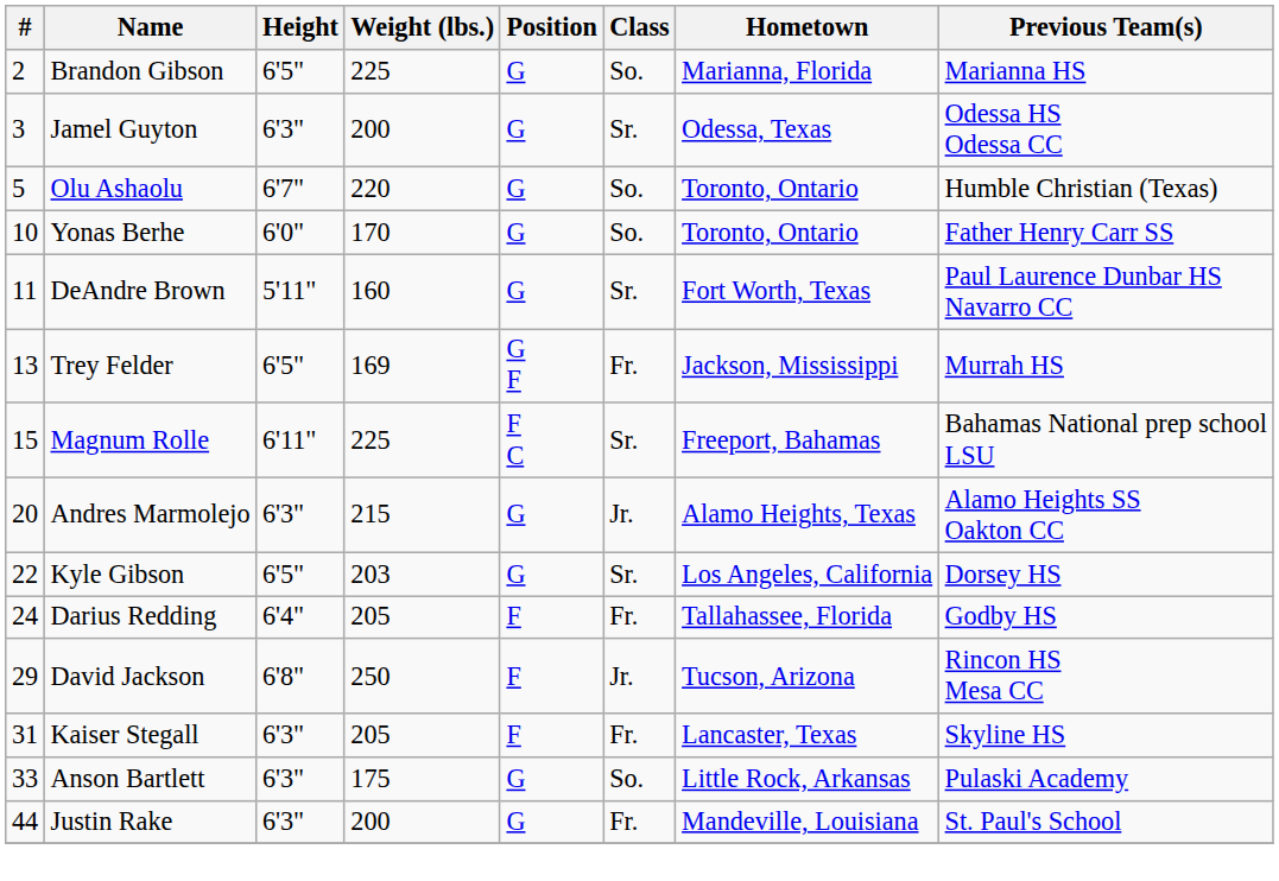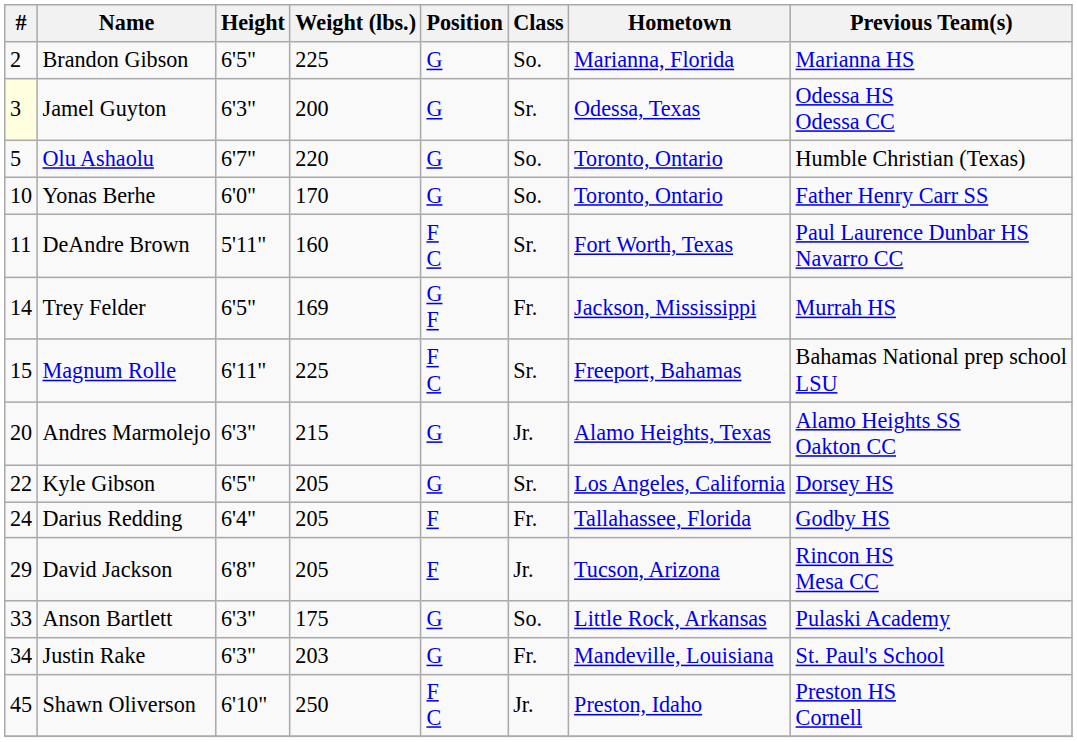 <table class="wikitable" style="font-size: 90%">
 <tr>
 <th>#</th>
 <th>Name</th>
 <th>Height</th>
 <th>Weight (lbs.)</th>
 <th>Position</th>
 <th>Class</th>
 <th>Hometown</th>
 <th>Previous Team(s)</th>
 </tr>
 <tr>
 <td>2</td>
 <td>Brandon Gibson</td>
 <td>6'5"</td>
 <td>225</td>
 <td><a href='#'>G</a></td>
 <td>So.</td>
 <td><a href='#'>Marianna, Florida</a></td>
 <td><a href='#'>Marianna HS</a></td>
 </tr>
 <tr>
-<td>3</td>
+<td style="background: lightyellow;">3</td>
 <td>Jamel Guyton</td>
 <td>6'3"</td>
 <td>200</td>
 <td><a href='#'>G</a></td>
 <td>Sr.</td>
 <td><a href='#'>Odessa, Texas</a></td>
 <td><a href='#'>Odessa HS</a><br><a href='#'>Odessa CC</a></td>
 </tr>
 <tr>
 <td>5</td>
 <td><a href='#'>Olu Ashaolu</a></td>
 <td>6'7"</td>
 <td>220</td>
 <td><a href='#'>G</a></td>
 <td>So.</td>
 <td><a href='#'>Toronto, Ontario</a></td>
 <td>Humble Christian (Texas)</td>
 </tr>
 <tr>
 <td>10</td>
 <td>Yonas Berhe</td>
 <td>6'0"</td>
 <td>170</td>
 <td><a href='#'>G</a></td>
 <td>So.</td>
 <td><a href='#'>Toronto, Ontario</a></td>
 <td><a href='#'>Father Henry Carr SS</a></td>
 </tr>
 <tr>
 <td>11</td>
 <td>DeAndre Brown</td>
 <td>5'11"</td>
 <td>160</td>
-<td><a href='#'>G</a></td>
+<td><a href='#'>F</a><br><a href='#'>C</a></td>
 <td>Sr.</td>
 <td><a href='#'>Fort Worth, Texas</a></td>
 <td><a href='#'>Paul Laurence Dunbar HS</a><br><a href='#'>Navarro CC</a></td>
 </tr>
 <tr>
-<td>13</td>
+<td>14</td>
 <td>Trey Felder</td>
 <td>6'5"</td>
 <td>169</td>
 <td><a href='#'>G</a><br><a href='#'>F</a></td>
 <td>Fr.</td>
 <td><a href='#'>Jackson, Mississippi</a></td>
 <td><a href='#'>Murrah HS</a></td>
 </tr>
 <tr>
 <td>15</td>
 <td><a href='#'>Magnum Rolle</a></td>
 <td>6'11"</td>
 <td>225</td>
 <td><a href='#'>F</a><br><a href='#'>C</a></td>
 <td>Sr.</td>
 <td><a href='#'>Freeport, Bahamas</a></td>
 <td>Bahamas National prep school<br><a href='#'>LSU</a></td>
 </tr>
 <tr>
 <td>20</td>
 <td>Andres Marmolejo</td>
 <td>6'3"</td>
 <td>215</td>
 <td><a href='#'>G</a></td>
 <td>Jr.</td>
 <td><a href='#'>Alamo Heights, Texas</a></td>
 <td><a href='#'>Alamo Heights SS</a><br><a href='#'>Oakton CC</a></td>
 </tr>
 <tr>
 <td>22</td>
 <td>Kyle Gibson</td>
 <td>6'5"</td>
-<td>203</td>
+<td>205</td>
 <td><a href='#'>G</a></td>
 <td>Sr.</td>
 <td><a href='#'>Los Angeles, California</a></td>
 <td><a href='#'>Dorsey HS</a></td>
 </tr>
 <tr>
 <td>24</td>
 <td>Darius Redding</td>
 <td>6'4"</td>
 <td>205</td>
 <td><a href='#'>F</a></td>
 <td>Fr.</td>
 <td><a href='#'>Tallahassee, Florida</a></td>
 <td><a href='#'>Godby HS</a></td>
 </tr>
 <tr>
 <td>29</td>
 <td>David Jackson</td>
 <td>6'8"</td>
-<td>250</td>
+<td>205</td>
 <td><a href='#'>F</a></td>
 <td>Jr.</td>
 <td><a href='#'>Tucson, Arizona</a></td>
 <td><a href='#'>Rincon HS</a><br><a href='#'>Mesa CC</a></td>
-</tr>
-<tr>
-<td>31</td>
-<td>Kaiser Stegall</td>
-<td>6'3"</td>
-<td>205</td>
-<td><a href='#'>F</a></td>
-<td>Fr.</td>
-<td><a href='#'>Lancaster, Texas</a></td>
-<td><a href='#'>Skyline HS</a></td>
 </tr>
 <tr>
 <td>33</td>
 <td>Anson Bartlett</td>
 <td>6'3"</td>
 <td>175</td>
 <td><a href='#'>G</a></td>
 <td>So.</td>
 <td><a href='#'>Little Rock, Arkansas</a></td>
 <td><a href='#'>Pulaski Academy</a></td>
 </tr>
 <tr>
-<td>44</td>
+<td>34</td>
 <td>Justin Rake</td>
 <td>6'3"</td>
-<td>200</td>
+<td>203</td>
 <td><a href='#'>G</a></td>
 <td>Fr.</td>
 <td><a href='#'>Mandeville, Louisiana</a></td>
 <td><a href='#'>St. Paul's School</a></td>
 </tr>
 <tr>
+<td>45</td>
+<td>Shawn Oliverson</td>
+<td>6'10"</td>
+<td>250</td>
+<td><a href='#'>F</a><br><a href='#'>C</a></td>
+<td>Jr.</td>
+<td><a href='#'>Preston, Idaho</a></td>
+<td><a href='#'>Preston HS</a><br><a href='#'>Cornell</a></td>
+</tr>
+<tr>
 </tr>
 </table>
